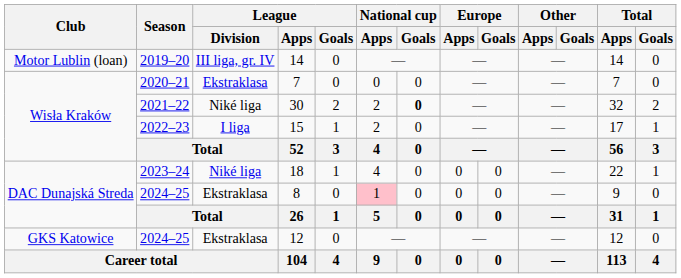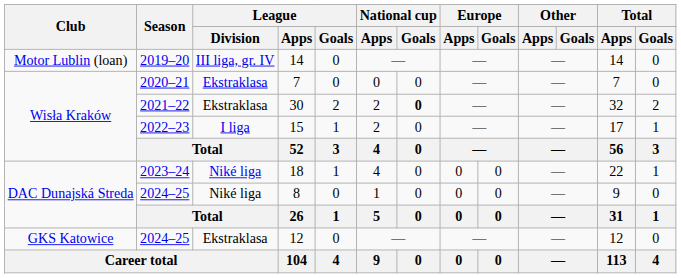 <table class="wikitable" style="text-align:center">
 <tr>
 <th rowspan="2">Club</th>
 <th rowspan="2">Season</th>
 <th colspan="3">League</th>
 <th colspan="2">National cup</th>
 <th colspan="2">Europe</th>
 <th colspan="2">Other</th>
 <th colspan="2">Total</th>
 </tr>
 <tr>
 <th>Division</th>
 <th>Apps</th>
 <th>Goals</th>
 <th>Apps</th>
 <th>Goals</th>
 <th>Apps</th>
 <th>Goals</th>
 <th>Apps</th>
 <th>Goals</th>
 <th>Apps</th>
 <th>Goals</th>
 </tr>
 <tr>
 <td><a href='#'>Motor Lublin</a> (loan)</td>
 <td><a href='#'>2019–20</a></td>
 <td><a href='#'>III liga, gr. IV</a></td>
 <td>14</td>
 <td>0</td>
 <td colspan="2">—</td>
 <td colspan="2">—</td>
 <td colspan="2">—</td>
 <td>14</td>
 <td>0</td>
 </tr>
 <tr>
 <td rowspan="4"><a href='#'>Wisła Kraków</a></td>
 <td><a href='#'>2020–21</a></td>
 <td><a href='#'>Ekstraklasa</a></td>
 <td>7</td>
 <td>0</td>
 <td>0</td>
 <td>0</td>
 <td colspan="2">—</td>
 <td colspan="2">—</td>
 <td>7</td>
 <td>0</td>
 </tr>
 <tr>
 <td><a href='#'>2021–22</a></td>
-<td>Niké liga</td>
+<td>Ekstraklasa</td>
 <td>30</td>
 <td>2</td>
 <td>2</td>
 <td><strong>0</strong></td>
 <td colspan="2">—</td>
 <td colspan="2">—</td>
 <td>32</td>
 <td>2</td>
 </tr>
 <tr>
 <td><a href='#'>2022–23</a></td>
 <td><a href='#'>I liga</a></td>
 <td>15</td>
 <td>1</td>
 <td>2</td>
 <td>0</td>
 <td colspan="2">—</td>
 <td colspan="2">—</td>
 <td>17</td>
 <td>1</td>
 </tr>
 <tr>
 <th colspan="2">Total</th>
 <th>52</th>
 <th>3</th>
 <th>4</th>
 <th>0</th>
 <th colspan="2">—</th>
 <th colspan="2">—</th>
 <th>56</th>
 <th>3</th>
 </tr>
 <tr>
 <td rowspan="3"><a href='#'>DAC Dunajská Streda</a></td>
 <td><a href='#'>2023–24</a></td>
 <td><a href='#'>Niké liga</a></td>
 <td>18</td>
 <td>1</td>
 <td>4</td>
 <td>0</td>
 <td>0</td>
 <td>0</td>
 <td colspan="2">—</td>
 <td>22</td>
 <td>1</td>
 </tr>
 <tr>
 <td><a href='#'>2024–25</a></td>
-<td>Ekstraklasa</td>
+<td>Niké liga</td>
 <td>8</td>
 <td>0</td>
-<td style="background: pink;">1</td>
+<td>1</td>
 <td>0</td>
 <td>0</td>
 <td>0</td>
 <td colspan="2">—</td>
 <td>9</td>
 <td>0</td>
 </tr>
 <tr>
 <th colspan="2">Total</th>
 <th>26</th>
 <th>1</th>
 <th>5</th>
 <th>0</th>
 <th>0</th>
 <th>0</th>
 <th colspan="2">—</th>
 <th>31</th>
 <th>1</th>
 </tr>
 <tr>
 <td><a href='#'>GKS Katowice</a></td>
 <td><a href='#'>2024–25</a></td>
 <td>Ekstraklasa</td>
 <td>12</td>
 <td>0</td>
 <td colspan="2">—</td>
 <td colspan="2">—</td>
 <td colspan="2">—</td>
 <td>12</td>
 <td>0</td>
 </tr>
 <tr>
 <th colspan="3">Career total</th>
 <th>104</th>
 <th>4</th>
 <th>9</th>
 <th>0</th>
 <th>0</th>
 <th>0</th>
 <th colspan="2">—</th>
 <th>113</th>
 <th>4</th>
 </tr>
 </table>
